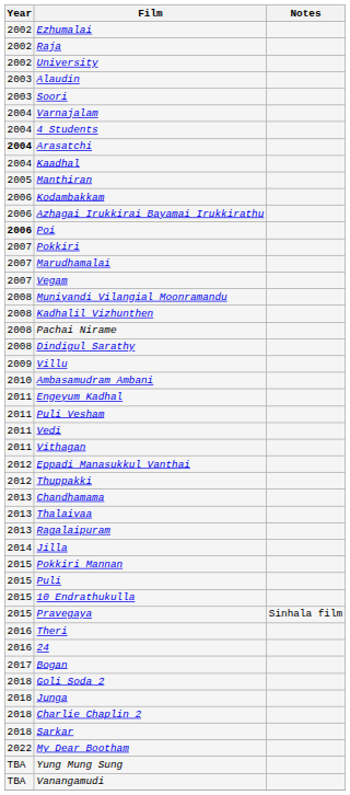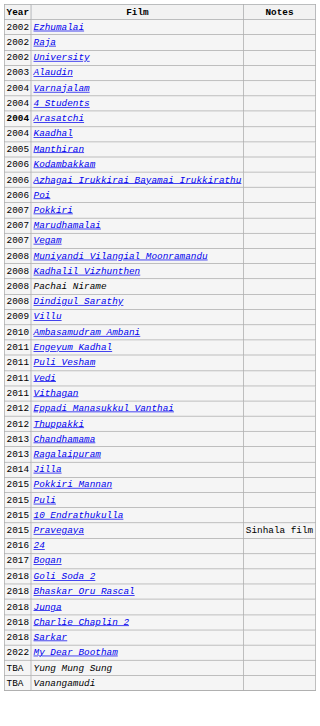 <table class="wikitable sortable" style="background:#f5f5f5;">
 <tr style="background:#B0C4DE;">
 <th>Year</th>
 <th>Film</th>
 <th>Notes</th>
 </tr>
 <tr>
 <td>2002</td>
 <td><em><a href='#'>Ezhumalai</a></em></td>
 <td></td>
 </tr>
 <tr>
 <td>2002</td>
 <td><em><a href='#'>Raja</a></em></td>
 <td></td>
 </tr>
 <tr>
 <td>2002</td>
 <td><em><a href='#'>University</a></em></td>
 <td></td>
 </tr>
 <tr>
 <td>2003</td>
 <td><em><a href='#'>Alaudin</a></em></td>
-<td></td>
-</tr>
-<tr>
-<td>2003</td>
-<td><em><a href='#'>Soori</a></em></td>
 <td></td>
 </tr>
 <tr>
 <td>2004</td>
 <td><em><a href='#'>Varnajalam</a></em></td>
 <td></td>
 </tr>
 <tr>
 <td>2004</td>
 <td><em><a href='#'>4 Students</a></em></td>
 <td></td>
 </tr>
 <tr>
 <td><strong>2004</strong></td>
 <td><em><a href='#'>Arasatchi</a></em></td>
 <td></td>
 </tr>
 <tr>
 <td>2004</td>
 <td><em><a href='#'>Kaadhal</a></em></td>
 <td></td>
 </tr>
 <tr>
 <td>2005</td>
 <td><em><a href='#'>Manthiran</a></em></td>
 <td></td>
 </tr>
 <tr>
 <td>2006</td>
 <td><em><a href='#'>Kodambakkam</a></em></td>
 <td></td>
 </tr>
 <tr>
 <td>2006</td>
 <td><em><a href='#'>Azhagai Irukkirai Bayamai Irukkirathu</a></em></td>
 <td></td>
 </tr>
 <tr>
-<td><strong>2006</strong></td>
+<td>2006</td>
 <td><em><a href='#'>Poi</a></em></td>
 <td></td>
 </tr>
 <tr>
 <td>2007</td>
 <td><em><a href='#'>Pokkiri</a></em></td>
 <td></td>
 </tr>
 <tr>
 <td>2007</td>
 <td><em><a href='#'>Marudhamalai</a></em></td>
 <td></td>
 </tr>
 <tr>
 <td>2007</td>
 <td><em><a href='#'>Vegam</a></em></td>
 <td></td>
 </tr>
 <tr>
 <td>2008</td>
 <td><em><a href='#'>Muniyandi Vilangial Moonramandu</a></em></td>
 <td></td>
 </tr>
 <tr>
 <td>2008</td>
 <td><em><a href='#'>Kadhalil Vizhunthen</a></em></td>
 <td></td>
 </tr>
 <tr>
 <td>2008</td>
 <td><em>Pachai Nirame</em></td>
 <td></td>
 </tr>
 <tr>
 <td>2008</td>
 <td><em><a href='#'>Dindigul Sarathy</a></em></td>
 <td></td>
 </tr>
 <tr>
 <td>2009</td>
 <td><em><a href='#'>Villu</a></em></td>
 <td></td>
 </tr>
 <tr>
 <td>2010</td>
 <td><em><a href='#'>Ambasamudram Ambani</a></em></td>
 <td></td>
 </tr>
 <tr>
 <td>2011</td>
 <td><em><a href='#'>Engeyum Kadhal</a></em></td>
 <td></td>
 </tr>
 <tr>
 <td>2011</td>
 <td><em><a href='#'>Puli Vesham</a></em></td>
 <td></td>
 </tr>
 <tr>
 <td>2011</td>
 <td><em><a href='#'>Vedi</a></em></td>
 <td></td>
 </tr>
 <tr>
 <td>2011</td>
 <td><em><a href='#'>Vithagan</a></em></td>
 <td></td>
 </tr>
 <tr>
 <td>2012</td>
 <td><em><a href='#'>Eppadi Manasukkul Vanthai</a></em></td>
 <td></td>
 </tr>
 <tr>
 <td>2012</td>
 <td><em><a href='#'>Thuppakki</a></em></td>
 <td></td>
 </tr>
 <tr>
 <td>2013</td>
 <td><em><a href='#'>Chandhamama</a></em></td>
 <td></td>
 </tr>
 <tr>
 <td>2013</td>
-<td><em><a href='#'>Thalaivaa</a></em></td>
-<td></td>
-</tr>
-<tr>
-<td>2013</td>
 <td><em><a href='#'>Ragalaipuram</a></em></td>
 <td></td>
 </tr>
 <tr>
 <td>2014</td>
 <td><em><a href='#'>Jilla</a></em></td>
 <td></td>
 </tr>
 <tr>
 <td>2015</td>
 <td><em><a href='#'>Pokkiri Mannan</a></em></td>
 <td></td>
 </tr>
 <tr>
 <td>2015</td>
 <td><em><a href='#'>Puli</a></em></td>
 <td></td>
 </tr>
 <tr>
 <td>2015</td>
 <td><em><a href='#'>10 Endrathukulla</a></em></td>
 <td></td>
 </tr>
 <tr>
 <td>2015</td>
 <td><em><a href='#'>Pravegaya</a></em></td>
 <td>Sinhala film</td>
 </tr>
 <tr>
 <td>2016</td>
-<td><em><a href='#'>Theri</a></em></td>
-<td></td>
-</tr>
-<tr>
-<td>2016</td>
 <td><em><a href='#'>24</a></em></td>
 <td></td>
 </tr>
 <tr>
 <td>2017</td>
 <td><em><a href='#'>Bogan</a></em></td>
 <td></td>
 </tr>
 <tr>
 <td>2018</td>
 <td><em><a href='#'>Goli Soda 2</a></em></td>
+<td></td>
+</tr>
+<tr>
+<td>2018</td>
+<td><em><a href='#'>Bhaskar Oru Rascal</a></em></td>
 <td></td>
 </tr>
 <tr>
 <td>2018</td>
 <td><em><a href='#'>Junga</a></em></td>
 <td></td>
 </tr>
 <tr>
 <td>2018</td>
 <td><em><a href='#'>Charlie Chaplin 2</a></em></td>
 <td></td>
 </tr>
 <tr>
 <td>2018</td>
 <td><em><a href='#'>Sarkar</a></em></td>
 <td></td>
 </tr>
 <tr>
 <td>2022</td>
 <td><em><a href='#'>My Dear Bootham</a></em></td>
 </tr>
 <tr>
 <td>TBA</td>
 <td><em>Yung Mung Sung</em></td>
 <td></td>
 </tr>
 <tr>
 <td>TBA</td>
 <td><em>Vanangamudi</em></td>
 <td></td>
 </tr>
 <tr>
 </tr>
 </table>
